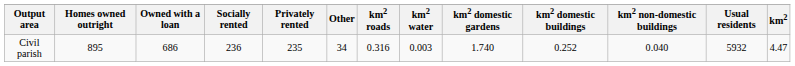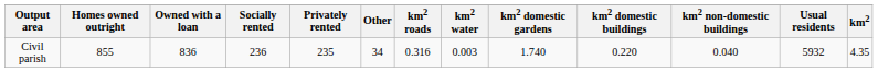 <table class="wikitable">
 <tr>
 </tr>
 <tr>
 <th>Output area</th>
 <th>Homes owned outright</th>
 <th>Owned with a loan</th>
 <th>Socially rented</th>
 <th>Privately rented</th>
 <th>Other</th>
 <th>km<sup>2</sup> roads</th>
 <th>km<sup>2</sup> water</th>
 <th>km<sup>2</sup>  domestic gardens</th>
 <th>km<sup>2</sup> domestic buildings</th>
 <th>km<sup>2</sup> non-domestic buildings</th>
 <th>Usual residents</th>
 <th>km<sup>2</sup></th>
 </tr>
 <tr align=center>
 <td>Civil parish</td>
-<td>895</td>
-<td>686</td>
+<td>855</td>
+<td>836</td>
 <td>236</td>
 <td>235</td>
 <td>34</td>
 <td>0.316</td>
 <td>0.003</td>
 <td>1.740</td>
-<td>0.252</td>
+<td>0.220</td>
 <td>0.040</td>
 <td>5932</td>
-<td>4.47</td>
+<td>4.35</td>
 </tr>
 </table>
